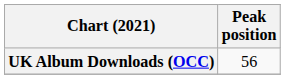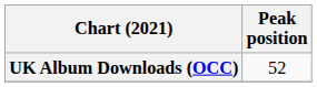 <table class="wikitable sortable plainrowheaders" style="text-align:center">
 <tr>
 <th scope="col">Chart (2021)</th>
 <th scope="col">Peak<br> position</th>
 </tr>
 <tr>
 <th scope="row">UK Album Downloads (<a href='#'>OCC</a>)</th>
-<td>56</td>
+<td>52</td>
 </tr>
 <tr>
 </tr>
 </table>
